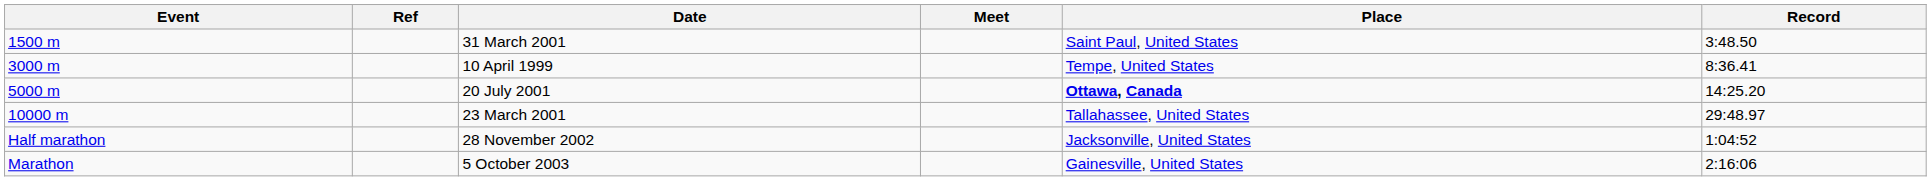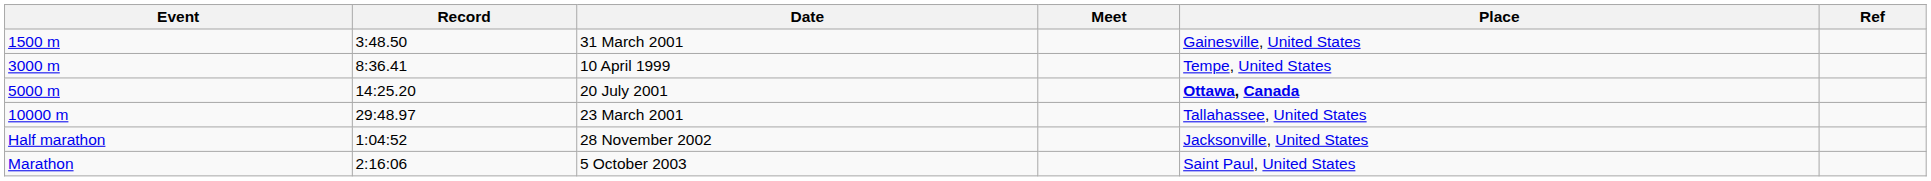 <table class="wikitable" style="font-size:95%; width: 95%;">
 <tr>
 <th>Event</th>
-<th>Ref</th>
+<th>Record</th>
 <th>Date</th>
 <th>Meet</th>
 <th>Place</th>
-<th>Record</th>
+<th>Ref</th>
 </tr>
 <tr>
 <td><a href='#'>1500 m</a></td>
-<td></td>
+<td>3:48.50</td>
 <td>31 March 2001</td>
 <td></td>
-<td> <a href='#'>Saint Paul</a>, <a href='#'>United States</a></td>
-<td>3:48.50</td>
+<td> <a href='#'>Gainesville</a>, <a href='#'>United States</a></td>
+<td></td>
 </tr>
 <tr>
 <td><a href='#'>3000 m</a></td>
-<td></td>
+<td>8:36.41</td>
 <td>10 April 1999</td>
 <td></td>
 <td> <a href='#'>Tempe</a>, <a href='#'>United States</a></td>
-<td>8:36.41</td>
+<td></td>
 </tr>
 <tr>
 <td><a href='#'>5000 m</a></td>
-<td></td>
+<td>14:25.20</td>
 <td>20 July 2001</td>
 <td></td>
 <td><strong> <a href='#'>Ottawa</a>, <a href='#'>Canada</a></strong></td>
-<td>14:25.20</td>
+<td></td>
 </tr>
 <tr>
 <td><a href='#'>10000 m</a></td>
-<td></td>
+<td>29:48.97</td>
 <td>23 March 2001</td>
 <td></td>
 <td> <a href='#'>Tallahassee</a>, <a href='#'>United States</a></td>
-<td>29:48.97</td>
+<td></td>
 </tr>
 <tr>
 <td><a href='#'>Half marathon</a></td>
-<td></td>
+<td>1:04:52</td>
 <td>28 November 2002</td>
 <td></td>
 <td> <a href='#'>Jacksonville</a>, <a href='#'>United States</a></td>
-<td>1:04:52</td>
+<td></td>
 </tr>
 <tr>
 <td><a href='#'>Marathon</a></td>
-<td></td>
+<td>2:16:06</td>
 <td>5 October 2003</td>
 <td></td>
-<td> <a href='#'>Gainesville</a>, <a href='#'>United States</a></td>
-<td>2:16:06</td>
+<td> <a href='#'>Saint Paul</a>, <a href='#'>United States</a></td>
+<td></td>
 </tr>
 </table>
